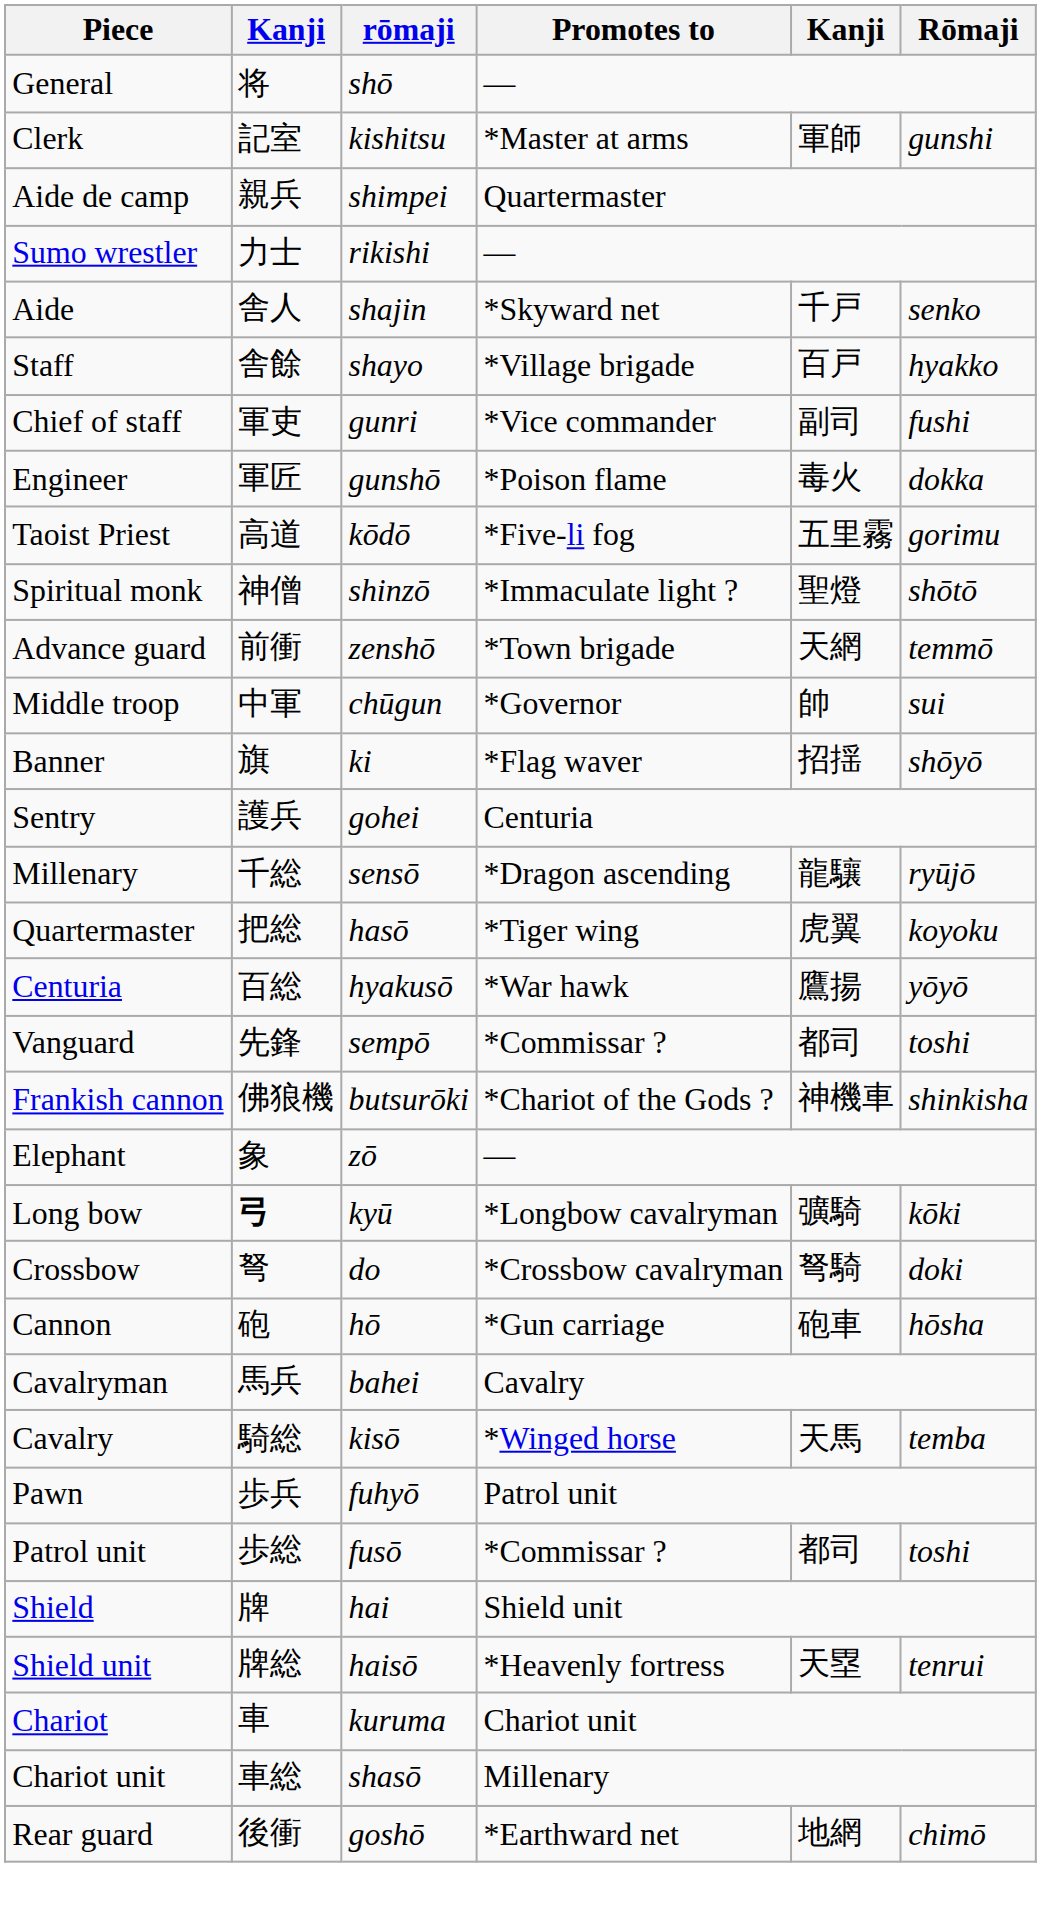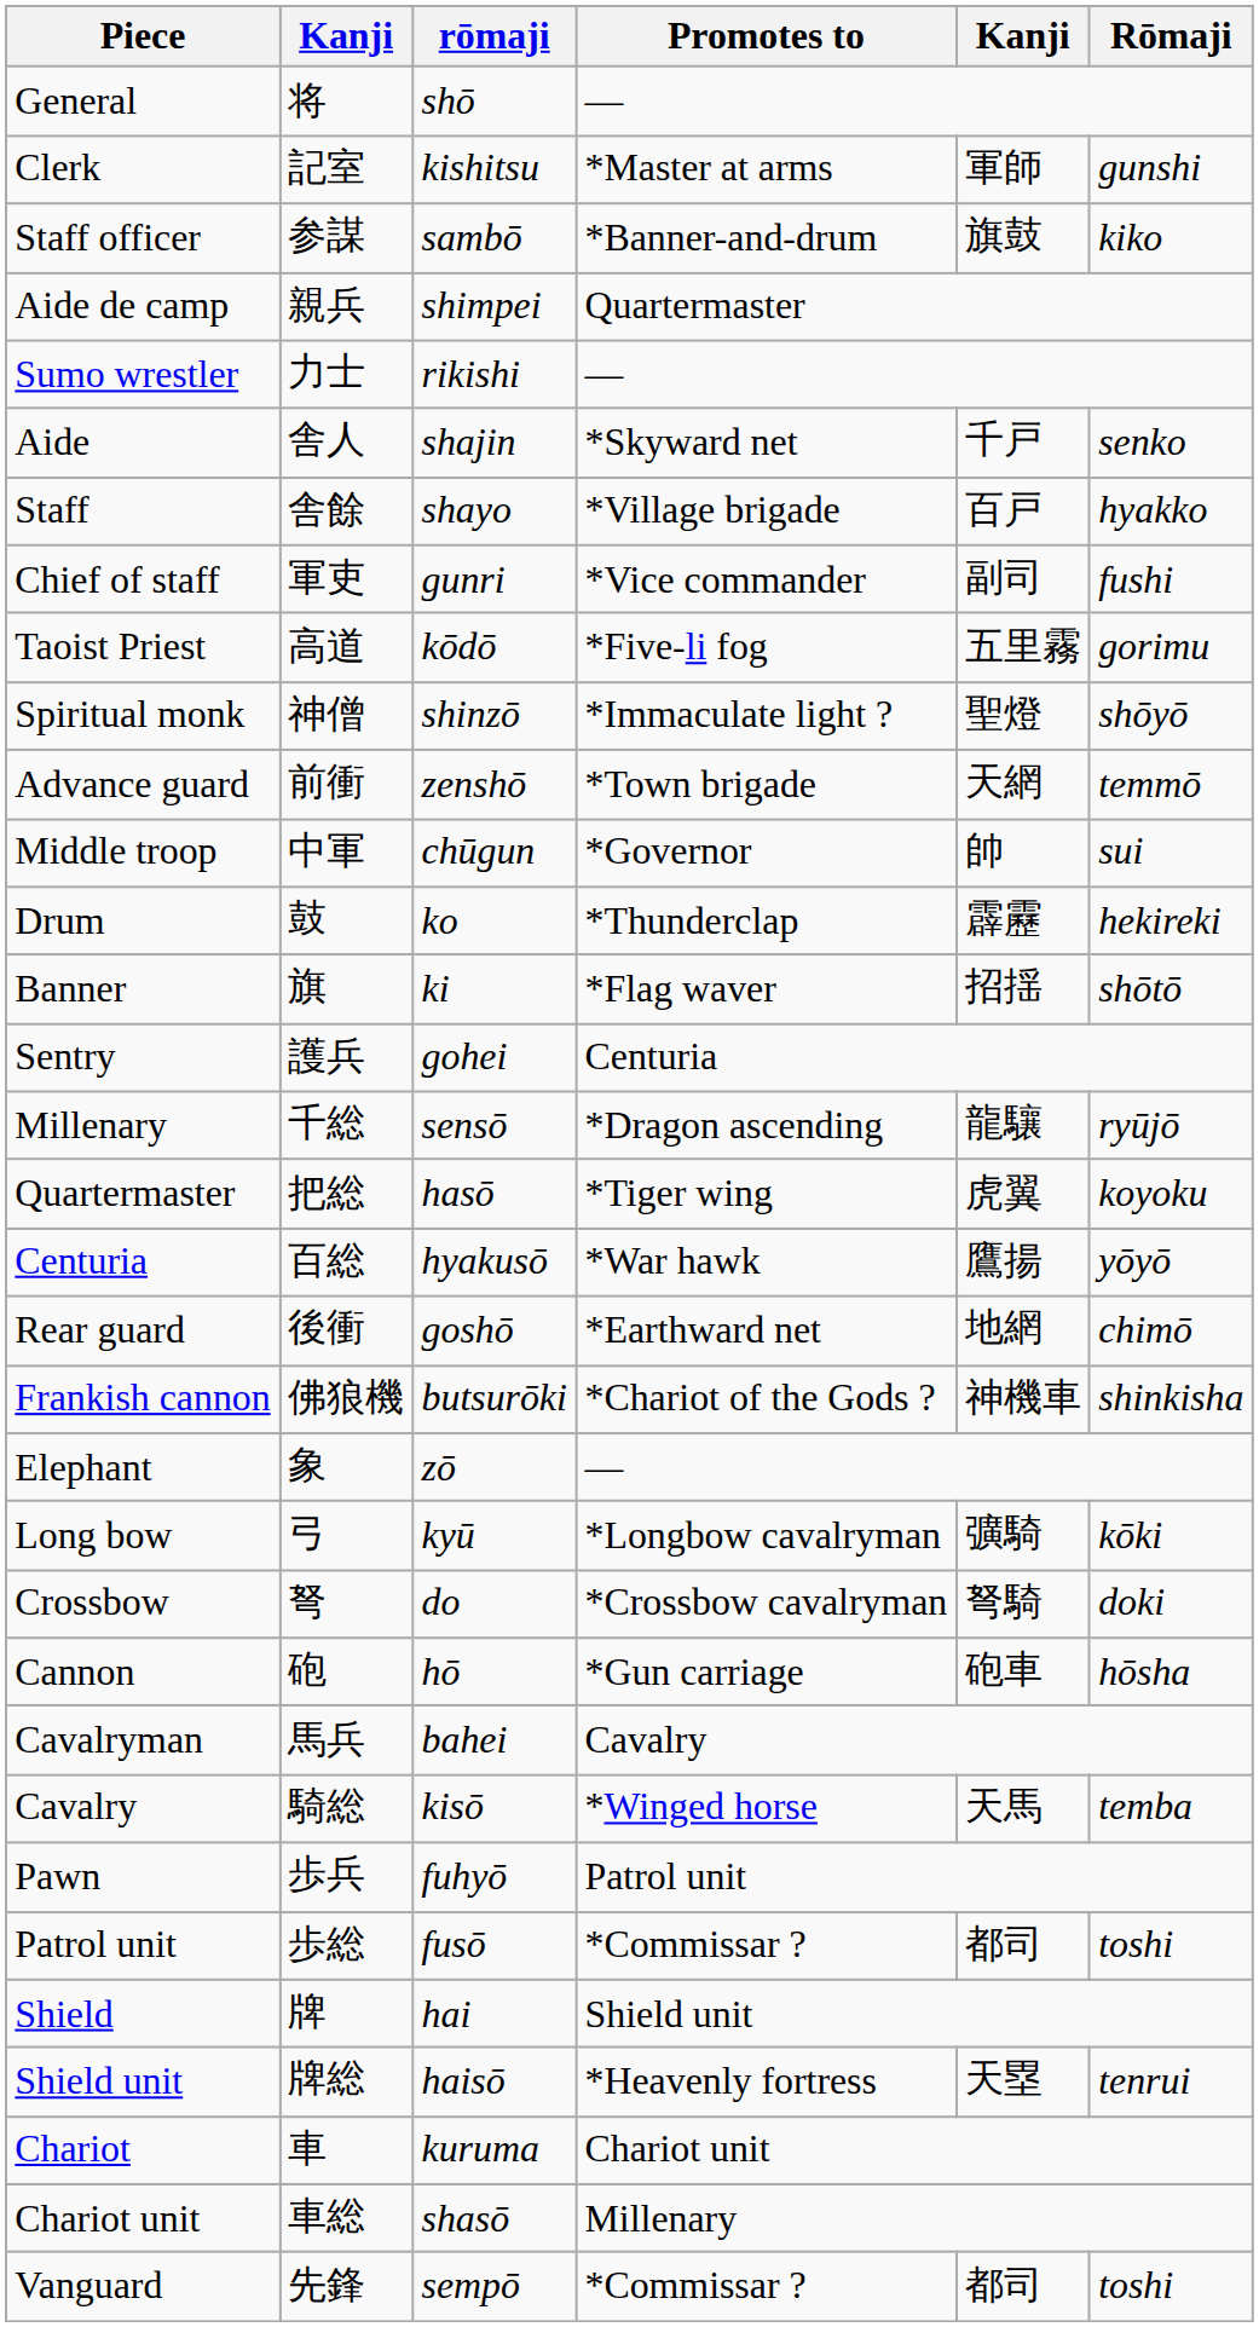 <table class=wikitable>
 <tr>
 <th>Piece</th>
 <th><a href='#'>Kanji</a></th>
 <th><a href='#'>rōmaji</a></th>
 <th>Promotes to</th>
 <th>Kanji</th>
 <th>Rōmaji</th>
 </tr>
 <tr>
 <td>General</td>
 <td>将</td>
 <td><em>shō</em></td>
 <td colspan=3>—</td>
 </tr>
 <tr>
 <td>Clerk</td>
 <td>記室</td>
 <td><em>kishitsu</em></td>
 <td>*Master at arms</td>
 <td>軍師</td>
 <td><em>gunshi</em></td>
+</tr>
+<tr>
+<td>Staff officer</td>
+<td>参謀</td>
+<td><em>sambō</em></td>
+<td>*Banner-and-drum</td>
+<td>旗鼓</td>
+<td><em>kiko</em></td>
 </tr>
 <tr>
 <td>Aide de camp</td>
 <td>親兵</td>
 <td><em>shimpei</em></td>
 <td colspan=3>Quartermaster</td>
 </tr>
 <tr>
 <td><a href='#'>Sumo wrestler</a></td>
 <td>力士</td>
 <td><em>rikishi</em></td>
 <td colspan=3>—</td>
 </tr>
 <tr>
 <td>Aide</td>
 <td>舎人</td>
 <td><em>shajin</em></td>
 <td>*Skyward net</td>
 <td>千戸</td>
 <td><em>senko</em></td>
 </tr>
 <tr>
 <td>Staff</td>
 <td>舎餘</td>
 <td><em>shayo</em></td>
 <td>*Village brigade</td>
 <td>百戸</td>
 <td><em>hyakko</em></td>
 </tr>
 <tr>
 <td>Chief of staff</td>
 <td>軍吏</td>
 <td><em>gunri</em></td>
 <td>*Vice commander</td>
 <td>副司</td>
 <td><em>fushi</em></td>
 </tr>
 <tr>
-<td>Engineer</td>
-<td>軍匠</td>
-<td><em>gunshō</em></td>
-<td>*Poison flame</td>
-<td>毒火</td>
-<td><em>dokka</em></td>
-</tr>
-<tr>
 <td>Taoist Priest</td>
 <td>高道</td>
 <td><em>kōdō</em></td>
 <td>*Five-<a href='#'>li</a> fog</td>
 <td>五里霧</td>
 <td><em>gorimu</em></td>
 </tr>
 <tr>
 <td>Spiritual monk</td>
 <td>神僧</td>
 <td><em>shinzō</em></td>
 <td>*Immaculate light ?</td>
 <td>聖燈</td>
-<td><em>shōtō</em></td>
+<td><em>shōyō</em></td>
 </tr>
 <tr>
 <td>Advance guard</td>
 <td>前衝</td>
 <td><em>zenshō</em></td>
 <td>*Town brigade</td>
 <td>天網</td>
 <td><em>temmō</em></td>
 </tr>
 <tr>
 <td>Middle troop</td>
 <td>中軍</td>
 <td><em>chūgun</em></td>
 <td>*Governor</td>
 <td>帥</td>
 <td><em>sui</em></td>
 </tr>
 <tr>
+<td>Drum</td>
+<td>鼓</td>
+<td><em>ko</em></td>
+<td>*Thunderclap</td>
+<td>霹靂</td>
+<td><em>hekireki</em></td>
+</tr>
+<tr>
 <td>Banner</td>
 <td>旗</td>
 <td><em>ki</em></td>
 <td>*Flag waver</td>
 <td>招揺</td>
-<td><em>shōyō</em></td>
+<td><em>shōtō</em></td>
 </tr>
 <tr>
 <td>Sentry</td>
 <td>護兵</td>
 <td><em>gohei</em></td>
 <td colspan=3>Centuria</td>
 </tr>
 <tr>
 <td>Millenary</td>
 <td>千総</td>
 <td><em>sensō</em></td>
 <td>*Dragon ascending</td>
 <td>龍驤</td>
 <td><em>ryūjō</em></td>
 </tr>
 <tr>
 <td>Quartermaster</td>
 <td>把総</td>
 <td><em>hasō</em></td>
 <td>*Tiger wing</td>
 <td>虎翼</td>
 <td><em>koyoku</em></td>
 </tr>
 <tr>
 <td><a href='#'>Centuria</a></td>
 <td>百総</td>
 <td><em>hyakusō</em></td>
 <td>*War hawk</td>
 <td>鷹揚</td>
 <td><em>yōyō</em></td>
 </tr>
 <tr>
-<td>Vanguard</td>
-<td>先鋒</td>
-<td><em>sempō</em></td>
-<td>*Commissar ?</td>
-<td>都司</td>
-<td><em>toshi</em></td>
+<td>Rear guard</td>
+<td>後衝</td>
+<td><em>goshō</em></td>
+<td>*Earthward net</td>
+<td>地網</td>
+<td><em>chimō</em></td>
 </tr>
 <tr>
 <td><a href='#'>Frankish cannon</a></td>
 <td>佛狼機</td>
 <td><em>butsurōki</em></td>
 <td>*Chariot of the Gods ?</td>
 <td>神機車</td>
 <td><em>shinkisha</em></td>
 </tr>
 <tr>
 <td>Elephant</td>
 <td>象</td>
 <td><em>zō</em></td>
 <td colspan=3>—</td>
 </tr>
 <tr>
 <td>Long bow</td>
-<td><strong>弓</strong></td>
+<td>弓</td>
 <td><em>kyū</em></td>
 <td>*Longbow cavalryman</td>
 <td>彍騎</td>
 <td><em>kōki</em></td>
 </tr>
 <tr>
 <td>Crossbow</td>
 <td>弩</td>
 <td><em>do</em></td>
 <td>*Crossbow cavalryman</td>
 <td>弩騎</td>
 <td><em>doki</em></td>
 </tr>
 <tr>
 <td>Cannon</td>
 <td>砲</td>
 <td><em>hō</em></td>
 <td>*Gun carriage</td>
 <td>砲車</td>
 <td><em>hōsha</em></td>
 </tr>
 <tr>
 <td>Cavalryman</td>
 <td>馬兵</td>
 <td><em>bahei</em></td>
 <td colspan=3>Cavalry</td>
 </tr>
 <tr>
 <td>Cavalry</td>
 <td>騎総</td>
 <td><em>kisō</em></td>
 <td>*<a href='#'>Winged horse</a></td>
 <td>天馬</td>
 <td><em>temba</em></td>
 </tr>
 <tr>
 <td>Pawn</td>
 <td>歩兵</td>
 <td><em>fuhyō</em></td>
 <td colspan=3>Patrol unit</td>
 </tr>
 <tr>
 <td>Patrol unit</td>
 <td>歩総</td>
 <td><em>fusō</em></td>
 <td>*Commissar ?</td>
 <td>都司</td>
 <td><em>toshi</em></td>
 </tr>
 <tr>
 <td><a href='#'>Shield</a></td>
 <td>牌</td>
 <td><em>hai</em></td>
 <td colspan=3>Shield unit</td>
 </tr>
 <tr>
 <td><a href='#'>Shield unit</a></td>
 <td>牌総</td>
 <td><em>haisō</em></td>
 <td>*Heavenly fortress</td>
 <td>天塁</td>
 <td><em>tenrui</em></td>
 </tr>
 <tr>
 <td><a href='#'>Chariot</a></td>
 <td>車</td>
 <td><em>kuruma</em></td>
 <td colspan=3>Chariot unit</td>
 </tr>
 <tr>
 <td>Chariot unit</td>
 <td>車総</td>
 <td><em>shasō</em></td>
 <td colspan=3>Millenary</td>
 </tr>
 <tr>
-<td>Rear guard</td>
-<td>後衝</td>
-<td><em>goshō</em></td>
-<td>*Earthward net</td>
-<td>地網</td>
-<td><em>chimō</em></td>
+<td>Vanguard</td>
+<td>先鋒</td>
+<td><em>sempō</em></td>
+<td>*Commissar ?</td>
+<td>都司</td>
+<td><em>toshi</em></td>
 </tr>
 </table>
